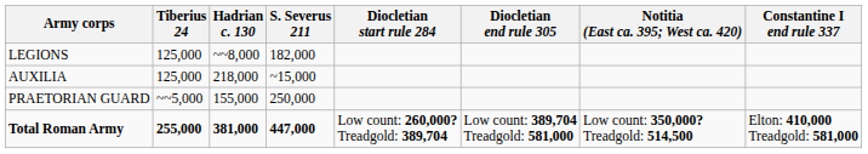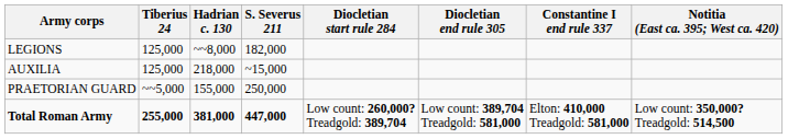 <table class = wikitable>
 <tr>
 <th>Army corps</th>
 <th>Tiberius<br><em>24</em></th>
 <th>Hadrian<br><em>c. 130</em></th>
 <th>S. Severus<br><em>211</em></th>
 <th>Diocletian<br><em>start rule 284</em></th>
 <th>Diocletian<br><em>end rule 305</em></th>
+<th>Constantine I<br><em>end rule 337</em></th>
 <th>Notitia<br><em>(East ca. 395; West ca. 420)</em></th>
-<th>Constantine I<br><em>end rule 337</em></th>
 </tr>
 <tr>
 <td>LEGIONS</td>
 <td>125,000</td>
 <td>~~8,000</td>
 <td>182,000</td>
 <td></td>
 <td></td>
 <td></td>
 <td></td>
 </tr>
 <tr>
 <td>AUXILIA</td>
 <td>125,000</td>
 <td>218,000</td>
 <td>~15,000</td>
 <td></td>
 <td></td>
 <td></td>
 <td></td>
 </tr>
 <tr>
 <td>PRAETORIAN GUARD</td>
 <td>~~5,000</td>
 <td>155,000</td>
 <td>250,000</td>
 <td></td>
 <td></td>
 <td></td>
 <td></td>
 </tr>
 <tr>
 <td><strong>Total Roman Army</strong></td>
 <td><strong>255,000</strong></td>
 <td><strong>381,000</strong></td>
 <td><strong>447,000</strong></td>
 <td>Low count: <strong>260,000?</strong><br>Treadgold: <strong>389,704</strong></td>
 <td>Low count: <strong>389,704</strong><br>Treadgold: <strong>581,000</strong></td>
+<td>Elton: <strong>410,000</strong><br>Treadgold: <strong>581,000</strong></td>
 <td>Low count: <strong>350,000?</strong><br>Treadgold: <strong>514,500</strong></td>
-<td>Elton: <strong>410,000</strong><br>Treadgold: <strong>581,000</strong></td>
 </tr>
 </table>
